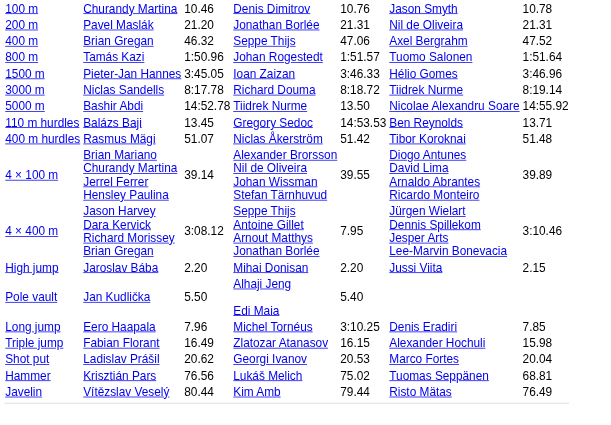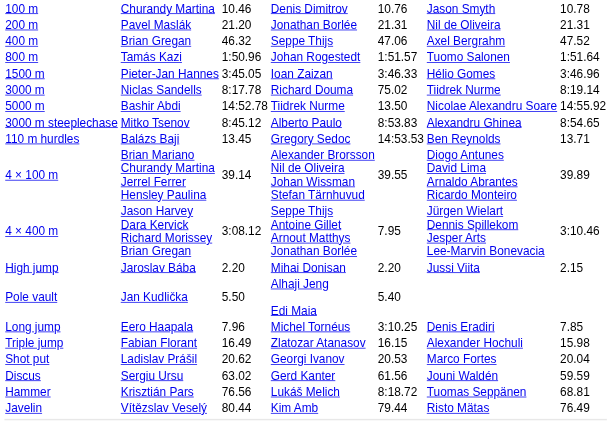 <table>
 <tr>
 <td><a href='#'>100 m</a></td>
 <td><a href='#'>Churandy Martina</a><br></td>
 <td>10.46</td>
 <td><a href='#'>Denis Dimitrov</a><br></td>
 <td>10.76</td>
 <td><a href='#'>Jason Smyth</a><br></td>
 <td>10.78</td>
 </tr>
 <tr>
 <td><a href='#'>200 m</a></td>
 <td><a href='#'>Pavel Maslák</a><br></td>
 <td>21.20</td>
 <td><a href='#'>Jonathan Borlée</a><br></td>
 <td>21.31</td>
 <td><a href='#'>Nil de Oliveira</a><br></td>
 <td>21.31</td>
 </tr>
 <tr>
 <td><a href='#'>400 m</a></td>
 <td><a href='#'>Brian Gregan</a><br></td>
 <td>46.32</td>
 <td><a href='#'>Seppe Thijs</a><br></td>
 <td>47.06</td>
 <td><a href='#'>Axel Bergrahm</a><br></td>
 <td>47.52</td>
 </tr>
 <tr>
 <td><a href='#'>800 m</a></td>
 <td><a href='#'>Tamás Kazi</a><br></td>
 <td>1:50.96</td>
 <td><a href='#'>Johan Rogestedt</a><br></td>
 <td>1:51.57</td>
 <td><a href='#'>Tuomo Salonen</a><br></td>
 <td>1:51.64</td>
 </tr>
 <tr>
 <td><a href='#'>1500 m</a></td>
 <td><a href='#'>Pieter-Jan Hannes</a><br></td>
 <td>3:45.05</td>
 <td><a href='#'>Ioan Zaizan</a><br></td>
 <td>3:46.33</td>
 <td><a href='#'>Hélio Gomes</a><br></td>
 <td>3:46.96</td>
 </tr>
 <tr>
 <td><a href='#'>3000 m</a></td>
 <td><a href='#'>Niclas Sandells</a><br></td>
 <td>8:17.78</td>
 <td><a href='#'>Richard Douma</a><br></td>
-<td>8:18.72</td>
+<td>75.02</td>
 <td><a href='#'>Tiidrek Nurme</a><br></td>
 <td>8:19.14</td>
 </tr>
 <tr>
 <td><a href='#'>5000 m</a></td>
 <td><a href='#'>Bashir Abdi</a><br></td>
 <td>14:52.78</td>
 <td><a href='#'>Tiidrek Nurme</a><br></td>
 <td>13.50</td>
 <td><a href='#'>Nicolae Alexandru Soare</a><br></td>
 <td>14:55.92</td>
 </tr>
 <tr>
+<td><a href='#'>3000 m steeplechase</a></td>
+<td><a href='#'>Mitko Tsenov</a><br></td>
+<td>8:45.12</td>
+<td><a href='#'>Alberto Paulo</a><br></td>
+<td>8:53.83</td>
+<td><a href='#'>Alexandru Ghinea</a><br></td>
+<td>8:54.65</td>
+</tr>
+<tr>
 <td><a href='#'>110 m hurdles</a></td>
 <td><a href='#'>Balázs Baji</a><br></td>
 <td>13.45</td>
 <td><a href='#'>Gregory Sedoc</a><br></td>
 <td>14:53.53</td>
 <td><a href='#'>Ben Reynolds</a><br></td>
 <td>13.71</td>
-</tr>
-<tr>
-<td><a href='#'>400 m hurdles</a></td>
-<td><a href='#'>Rasmus Mägi</a><br></td>
-<td>51.07</td>
-<td><a href='#'>Niclas Åkerström</a><br></td>
-<td>51.42</td>
-<td><a href='#'>Tibor Koroknai</a><br></td>
-<td>51.48</td>
 </tr>
 <tr>
 <td><a href='#'>4 × 100 m</a></td>
 <td><a href='#'>Brian Mariano</a><br><a href='#'>Churandy Martina</a><br><a href='#'>Jerrel Ferrer</a><br><a href='#'>Hensley Paulina</a><br></td>
 <td>39.14</td>
 <td><a href='#'>Alexander Brorsson</a><br><a href='#'>Nil de Oliveira</a><br><a href='#'>Johan Wissman</a><br><a href='#'>Stefan Tärnhuvud</a><br></td>
 <td>39.55</td>
 <td><a href='#'>Diogo Antunes</a><br><a href='#'>David Lima</a><br><a href='#'>Arnaldo Abrantes</a><br><a href='#'>Ricardo Monteiro</a><br></td>
 <td>39.89</td>
 </tr>
 <tr>
 <td><a href='#'>4 × 400 m</a></td>
 <td><a href='#'>Jason Harvey</a><br><a href='#'>Dara Kervick</a><br><a href='#'>Richard Morissey</a><br><a href='#'>Brian Gregan</a><br></td>
 <td>3:08.12</td>
 <td><a href='#'>Seppe Thijs</a><br><a href='#'>Antoine Gillet</a><br><a href='#'>Arnout Matthys</a><br><a href='#'>Jonathan Borlée</a><br> </td>
 <td>7.95</td>
 <td><a href='#'>Jürgen Wielart</a><br><a href='#'>Dennis Spillekom</a><br><a href='#'>Jesper Arts</a><br><a href='#'>Lee-Marvin Bonevacia</a><br> </td>
 <td>3:10.46</td>
 </tr>
 <tr>
 <td><a href='#'>High jump</a></td>
 <td><a href='#'>Jaroslav Bába</a><br></td>
 <td>2.20</td>
 <td><a href='#'>Mihai Donisan</a><br></td>
 <td>2.20</td>
 <td><a href='#'>Jussi Viita</a><br></td>
 <td>2.15</td>
 </tr>
 <tr>
 <td><a href='#'>Pole vault</a></td>
 <td><a href='#'>Jan Kudlička</a><br></td>
 <td>5.50</td>
 <td><a href='#'>Alhaji Jeng</a><br><br><a href='#'>Edi Maia</a><br></td>
 <td>5.40</td>
 <td></td>
 <td></td>
 </tr>
 <tr>
 <td><a href='#'>Long jump</a></td>
 <td><a href='#'>Eero Haapala</a><br></td>
 <td>7.96</td>
 <td><a href='#'>Michel Tornéus</a><br></td>
 <td>3:10.25</td>
 <td><a href='#'>Denis Eradiri</a><br></td>
 <td>7.85</td>
 </tr>
 <tr>
 <td><a href='#'>Triple jump</a></td>
 <td><a href='#'>Fabian Florant</a><br></td>
 <td>16.49</td>
 <td><a href='#'>Zlatozar Atanasov</a><br></td>
 <td>16.15</td>
 <td><a href='#'>Alexander Hochuli</a><br></td>
 <td>15.98</td>
 </tr>
 <tr>
 <td><a href='#'>Shot put</a></td>
 <td><a href='#'>Ladislav Prášil</a><br></td>
 <td>20.62</td>
 <td><a href='#'>Georgi Ivanov</a><br></td>
 <td>20.53</td>
 <td><a href='#'>Marco Fortes</a><br></td>
 <td>20.04</td>
 </tr>
 <tr>
+<td><a href='#'>Discus</a></td>
+<td><a href='#'>Sergiu Ursu</a><br></td>
+<td>63.02</td>
+<td><a href='#'>Gerd Kanter</a><br></td>
+<td>61.56</td>
+<td><a href='#'>Jouni Waldén</a><br></td>
+<td>59.59</td>
+</tr>
+<tr>
 <td><a href='#'>Hammer</a></td>
 <td><a href='#'>Krisztián Pars</a><br></td>
 <td>76.56</td>
 <td><a href='#'>Lukáš Melich</a><br></td>
-<td>75.02</td>
+<td>8:18.72</td>
 <td><a href='#'>Tuomas Seppänen</a><br></td>
 <td>68.81</td>
 </tr>
 <tr>
 <td><a href='#'>Javelin</a></td>
 <td><a href='#'>Vítězslav Veselý</a><br></td>
 <td>80.44</td>
 <td><a href='#'>Kim Amb</a><br></td>
 <td>79.44</td>
 <td><a href='#'>Risto Mätas</a><br></td>
 <td>76.49</td>
 </tr>
 <tr>
 </tr>
 <tr bgcolor= e8e8e8>
 <td colspan=7></td>
 </tr>
 </table>
